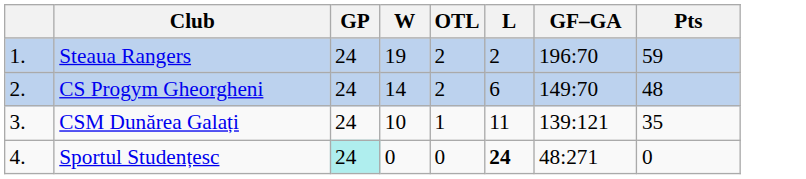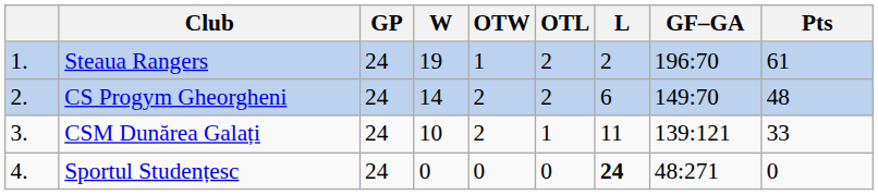 <table class="wikitable">
 <tr>
 <th width="30"></th>
 <th width="200">Club</th>
 <th width="30">GP</th>
 <th width="30">W</th>
+<th width="30">OTW</th>
 <th width="30">OTL</th>
 <th width="30">L</th>
 <th width="70">GF–GA</th>
 <th width="70">Pts</th>
 </tr>
 <tr bgcolor="#BCD2EE">
 <td>1.</td>
 <td align="left"><a href='#'>Steaua Rangers</a></td>
 <td>24</td>
 <td>19</td>
+<td>1</td>
 <td>2</td>
 <td>2</td>
 <td>196:70</td>
-<td>59</td>
+<td>61</td>
 </tr>
 <tr bgcolor="#BCD2EE">
 <td>2.</td>
 <td align="left"><a href='#'>CS Progym Gheorgheni</a></td>
 <td>24</td>
 <td>14</td>
+<td>2</td>
 <td>2</td>
 <td>6</td>
 <td>149:70</td>
 <td>48</td>
 </tr>
 <tr>
 <td>3.</td>
 <td align="left"><a href='#'>CSM Dunărea Galați</a></td>
 <td>24</td>
 <td>10</td>
+<td>2</td>
 <td>1</td>
 <td>11</td>
 <td>139:121</td>
-<td>35</td>
+<td>33</td>
 </tr>
 <tr>
 <td>4.</td>
 <td align="left"><a href='#'>Sportul Studențesc</a></td>
-<td style="background: paleturquoise;">24</td>
+<td>24</td>
+<td>0</td>
 <td>0</td>
 <td>0</td>
 <td><strong>24</strong></td>
 <td>48:271</td>
 <td>0</td>
 </tr>
 </table>
